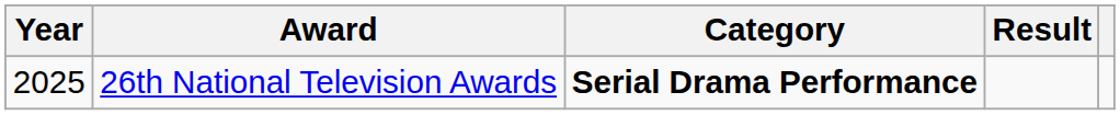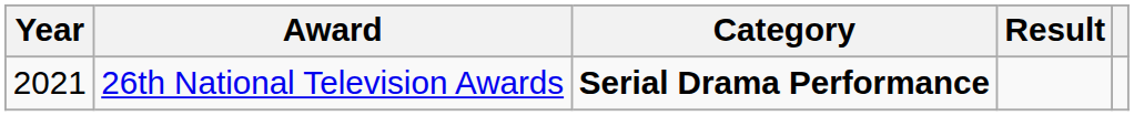 <table class="wikitable">
 <tr>
 <th>Year</th>
 <th>Award</th>
 <th>Category</th>
 <th>Result</th>
 <th></th>
 </tr>
 <tr>
-<td>2025</td>
+<td>2021</td>
 <td><a href='#'>26th National Television Awards</a></td>
 <td><strong>Serial Drama Performance</strong></td>
 <td></td>
 <td align="center"></td>
 </tr>
 </table>
